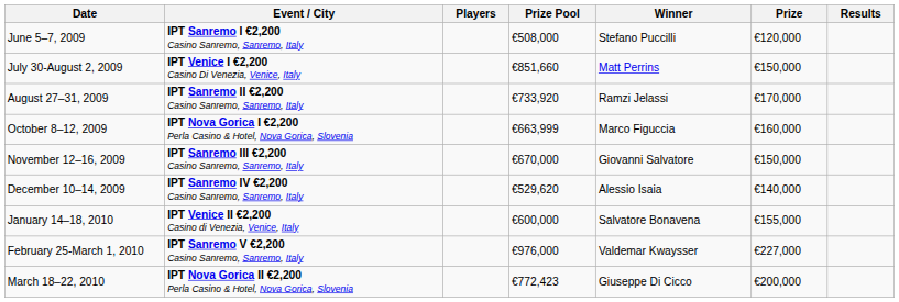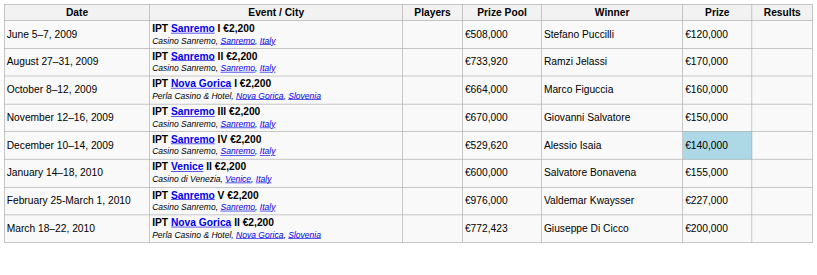 <table class="wikitable" width="100%">
 <tr>
 <th width="18%">Date</th>
 <th !width="16%">Event / City</th>
 <th !width="11%">Players</th>
 <th !width="12%">Prize Pool</th>
 <th !width="18%">Winner</th>
 <th !width="12%">Prize</th>
 <th !width="11%">Results</th>
 </tr>
 <tr>
 <td>June 5–7, 2009</td>
 <td> <strong>IPT <a href='#'>Sanremo</a> I €2,200</strong><br><small><em>Casino Sanremo, <a href='#'>Sanremo</a>, <a href='#'>Italy</a></em></small></td>
 <td></td>
 <td>€508,000</td>
 <td> Stefano Puccilli</td>
 <td>€120,000</td>
 <td></td>
 </tr>
 <tr>
-<td>July 30-August 2, 2009</td>
-<td> <strong>IPT <a href='#'>Venice</a> I €2,200</strong><br><small><em>Casino Di Venezia, <a href='#'>Venice</a>, <a href='#'>Italy</a></em></small></td>
-<td></td>
-<td>€851,660</td>
-<td> <a href='#'>Matt Perrins</a></td>
-<td>€150,000</td>
-<td></td>
-</tr>
-<tr>
 <td>August 27–31, 2009</td>
 <td> <strong>IPT <a href='#'>Sanremo</a> II €2,200</strong><br><small><em>Casino Sanremo, <a href='#'>Sanremo</a>, <a href='#'>Italy</a></em></small></td>
 <td></td>
 <td>€733,920</td>
 <td> Ramzi Jelassi</td>
 <td>€170,000</td>
 <td></td>
 </tr>
 <tr>
 <td>October 8–12, 2009</td>
 <td> <strong>IPT <a href='#'>Nova Gorica</a> I €2,200</strong><br><small><em>Perla Casino & Hotel, <a href='#'>Nova Gorica</a>, <a href='#'>Slovenia</a></em></small></td>
 <td></td>
-<td>€663,999</td>
+<td>€664,000</td>
 <td> Marco Figuccia</td>
 <td>€160,000</td>
 <td></td>
 </tr>
 <tr>
 <td>November 12–16, 2009</td>
 <td> <strong>IPT <a href='#'>Sanremo</a> III €2,200</strong><br><small><em>Casino Sanremo, <a href='#'>Sanremo</a>, <a href='#'>Italy</a></em></small></td>
 <td></td>
 <td>€670,000</td>
 <td> Giovanni Salvatore</td>
 <td>€150,000</td>
 <td></td>
 </tr>
 <tr>
 <td>December 10–14, 2009</td>
 <td> <strong>IPT <a href='#'>Sanremo</a> IV €2,200</strong><br><small><em>Casino Sanremo, <a href='#'>Sanremo</a>, <a href='#'>Italy</a></em></small></td>
 <td></td>
 <td>€529,620</td>
 <td> Alessio Isaia</td>
-<td>€140,000</td>
+<td style="background: lightblue;">€140,000</td>
 <td></td>
 </tr>
 <tr>
 <td>January 14–18, 2010</td>
 <td> <strong>IPT <a href='#'>Venice</a> II €2,200</strong><br><small><em>Casino di Venezia, <a href='#'>Venice</a>, <a href='#'>Italy</a></em></small></td>
 <td></td>
 <td>€600,000</td>
 <td> Salvatore Bonavena</td>
 <td>€155,000</td>
 <td></td>
 </tr>
 <tr>
 <td>February 25-March 1, 2010</td>
 <td> <strong>IPT <a href='#'>Sanremo</a> V €2,200</strong><br><small><em>Casino Sanremo, <a href='#'>Sanremo</a>, <a href='#'>Italy</a></em></small></td>
 <td></td>
 <td>€976,000</td>
 <td> Valdemar Kwaysser</td>
 <td>€227,000</td>
 <td></td>
 </tr>
 <tr>
 <td>March 18–22, 2010</td>
 <td> <strong>IPT <a href='#'>Nova Gorica</a> II €2,200</strong><br><small><em>Perla Casino & Hotel, <a href='#'>Nova Gorica</a>, <a href='#'>Slovenia</a></em></small></td>
 <td></td>
 <td>€772,423</td>
 <td> Giuseppe Di Cicco</td>
 <td>€200,000</td>
 <td></td>
 </tr>
 </table>
